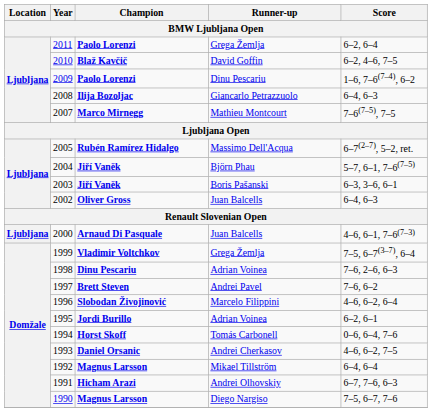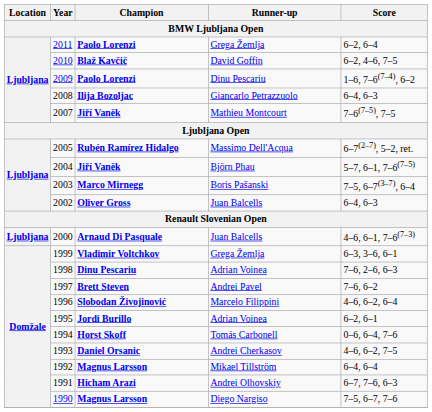 <table class="wikitable" style="font-size:90%">
 <tr>
 <th>Location</th>
 <th>Year</th>
 <th width="189">Champion</th>
 <th width="189">Runner-up</th>
 <th width="120">Score</th>
 </tr>
 <tr>
 <th colspan=5>BMW Ljubljana Open</th>
 </tr>
 <tr>
 <th rowspan=5><a href='#'>Ljubljana</a></th>
 <td><a href='#'>2011</a></td>
 <td> <strong><a href='#'>Paolo Lorenzi</a></strong></td>
 <td> <a href='#'>Grega Žemlja</a></td>
 <td>6–2, 6–4</td>
 </tr>
 <tr>
 <td><a href='#'>2010</a></td>
 <td> <strong><a href='#'>Blaž Kavčič</a></strong> </td>
 <td> <a href='#'>David Goffin</a></td>
 <td>6–2, 4–6, 7–5</td>
 </tr>
 <tr>
 <td><a href='#'>2009</a></td>
 <td> <strong><a href='#'>Paolo Lorenzi</a></strong></td>
 <td> <a href='#'>Dinu Pescariu</a></td>
 <td>1–6, 7–6<sup>(7–4)</sup>, 6–2</td>
 </tr>
 <tr>
 <td>2008</td>
 <td> <strong><a href='#'>Ilija Bozoljac</a></strong> </td>
 <td> <a href='#'>Giancarlo Petrazzuolo</a></td>
 <td>6–4, 6–3</td>
 </tr>
 <tr>
 <td>2007</td>
-<td> <strong><a href='#'>Marco Mirnegg</a></strong></td>
+<td> <strong><a href='#'>Jiří Vaněk</a></strong></td>
 <td> <a href='#'>Mathieu Montcourt</a></td>
 <td>7–6<sup>(7–5)</sup>, 7–5</td>
 </tr>
 <tr>
 <th colspan=5>Ljubljana Open</th>
 </tr>
 <tr>
 <th rowspan=4><a href='#'>Ljubljana</a></th>
 <td>2005</td>
 <td> <strong><a href='#'>Rubén Ramírez Hidalgo</a></strong></td>
 <td> <a href='#'>Massimo Dell'Acqua</a></td>
 <td>6–7<sup>(2–7)</sup>, 5–2, ret.</td>
 </tr>
 <tr>
 <td>2004</td>
 <td> <strong><a href='#'>Jiří Vaněk</a></strong></td>
 <td> <a href='#'>Björn Phau</a></td>
 <td>5–7, 6–1, 7–6<sup>(7–5)</sup></td>
 </tr>
 <tr>
 <td>2003</td>
-<td> <strong><a href='#'>Jiří Vaněk</a></strong></td>
+<td> <strong><a href='#'>Marco Mirnegg</a></strong></td>
 <td> <a href='#'>Boris Pašanski</a></td>
-<td>6–3, 3–6, 6–1</td>
+<td>7–5, 6–7<sup>(3–7)</sup>, 6–4</td>
 </tr>
 <tr>
 <td>2002</td>
 <td> <strong><a href='#'>Oliver Gross</a></strong></td>
 <td> <a href='#'>Juan Balcells</a></td>
 <td>6–4, 6–3</td>
 </tr>
 <tr>
 <th colspan=5>Renault Slovenian Open</th>
 </tr>
 <tr>
 <th rowspan=1><a href='#'>Ljubljana</a></th>
 <td>2000</td>
 <td> <strong><a href='#'>Arnaud Di Pasquale</a></strong></td>
 <td> <a href='#'>Juan Balcells</a></td>
 <td>4–6, 6–1, 7–6<sup>(7–3)</sup></td>
 </tr>
 <tr>
 <th rowspan=10><a href='#'>Domžale</a></th>
 <td>1999</td>
 <td> <strong><a href='#'>Vladimir Voltchkov</a></strong></td>
 <td> <a href='#'>Grega Žemlja</a></td>
-<td>7–5, 6–7<sup>(3–7)</sup>, 6–4</td>
+<td>6–3, 3–6, 6–1</td>
 </tr>
 <tr>
 <td>1998</td>
 <td> <strong><a href='#'>Dinu Pescariu</a></strong></td>
 <td> <a href='#'>Adrian Voinea</a></td>
 <td>7–6, 2–6, 6–3</td>
 </tr>
 <tr>
 <td>1997</td>
 <td> <strong><a href='#'>Brett Steven</a></strong></td>
 <td> <a href='#'>Andrei Pavel</a></td>
 <td>7–6, 6–2</td>
 </tr>
 <tr>
 <td>1996</td>
 <td> <strong><a href='#'>Slobodan Živojinović</a></strong></td>
 <td> <a href='#'>Marcelo Filippini</a></td>
 <td>4–6, 6–2, 6–4</td>
 </tr>
 <tr>
 <td>1995</td>
 <td> <strong><a href='#'>Jordi Burillo</a></strong></td>
 <td> <a href='#'>Adrian Voinea</a></td>
 <td>6–2, 6–1</td>
 </tr>
 <tr>
 <td>1994</td>
 <td> <strong><a href='#'>Horst Skoff</a></strong></td>
 <td> <a href='#'>Tomás Carbonell</a></td>
 <td>0–6, 6–4, 7–6</td>
 </tr>
 <tr>
 <td>1993</td>
 <td> <strong><a href='#'>Daniel Orsanic</a></strong></td>
 <td> <a href='#'>Andrei Cherkasov</a></td>
 <td>4–6, 6–2, 7–5</td>
 </tr>
 <tr>
 <td>1992</td>
 <td> <strong><a href='#'>Magnus Larsson</a></strong></td>
 <td> <a href='#'>Mikael Tillström</a></td>
 <td>6–4, 6–4</td>
 </tr>
 <tr>
 <td>1991</td>
 <td> <strong><a href='#'>Hicham Arazi</a></strong></td>
 <td> <a href='#'>Andrei Olhovskiy</a></td>
 <td>6–7, 7–6, 6–3</td>
 </tr>
 <tr>
 <td><a href='#'>1990</a></td>
 <td> <strong><a href='#'>Magnus Larsson</a></strong></td>
 <td> <a href='#'>Diego Nargiso</a></td>
 <td>7–5, 6–7, 7–6</td>
 </tr>
 <tr>
 </tr>
 </table>
